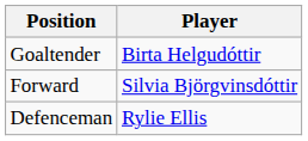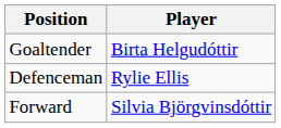 <table class="wikitable">
 <tr>
 <th>Position</th>
 <th>Player</th>
 </tr>
 <tr>
 <td>Goaltender</td>
 <td> <a href='#'>Birta Helgudóttir</a></td>
 </tr>
 <tr>
+<td>Defenceman</td>
+<td> <a href='#'>Rylie Ellis</a></td>
+</tr>
+<tr>
 <td>Forward</td>
 <td> <a href='#'>Silvia Björgvinsdóttir</a></td>
 </tr>
-<tr>
-<td>Defenceman</td>
-<td> <a href='#'>Rylie Ellis</a></td>
-</tr>
 </table>
